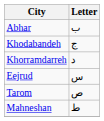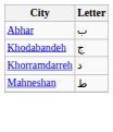 <table class="wikitable">
 <tr>
 <th>City</th>
 <th>Letter</th>
 </tr>
 <tr>
 <td><a href='#'>Abhar</a></td>
 <td>ب</td>
 </tr>
 <tr>
 <td><a href='#'>Khodabandeh</a></td>
 <td>ج</td>
 </tr>
 <tr>
 <td><a href='#'>Khorramdarreh</a></td>
 <td>د</td>
 </tr>
 <tr>
-<td><a href='#'>Eejrud</a></td>
-<td>س</td>
-</tr>
-<tr>
-<td><a href='#'>Tarom</a></td>
-<td>ص</td>
-</tr>
-<tr>
 <td><a href='#'>Mahneshan</a></td>
 <td>ط</td>
 </tr>
 <tr>
 </tr>
 </table>
